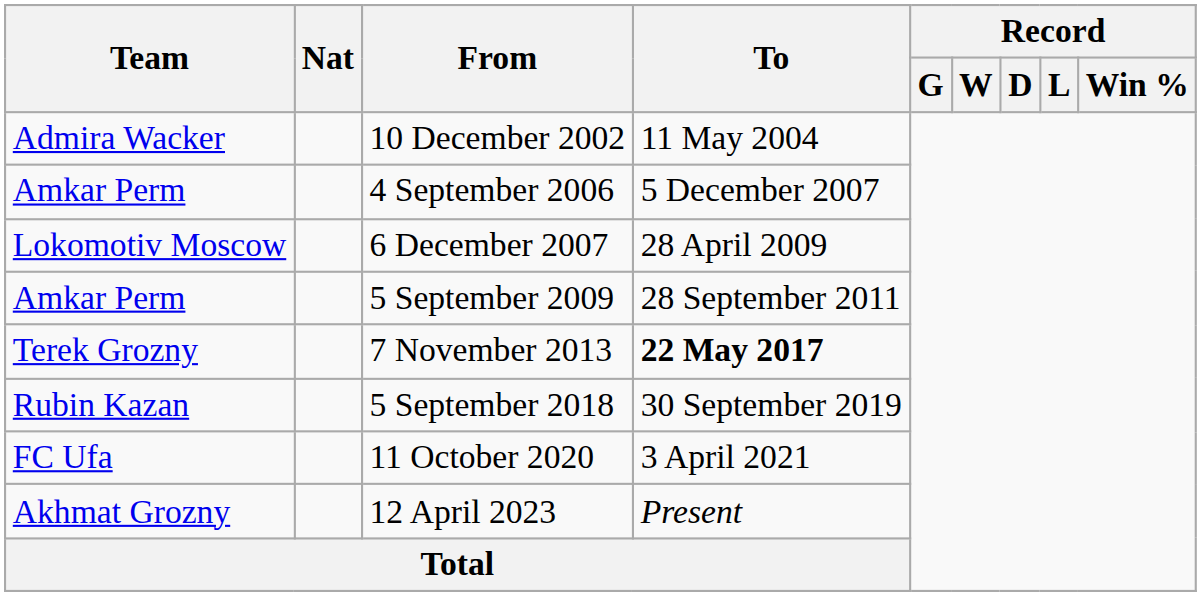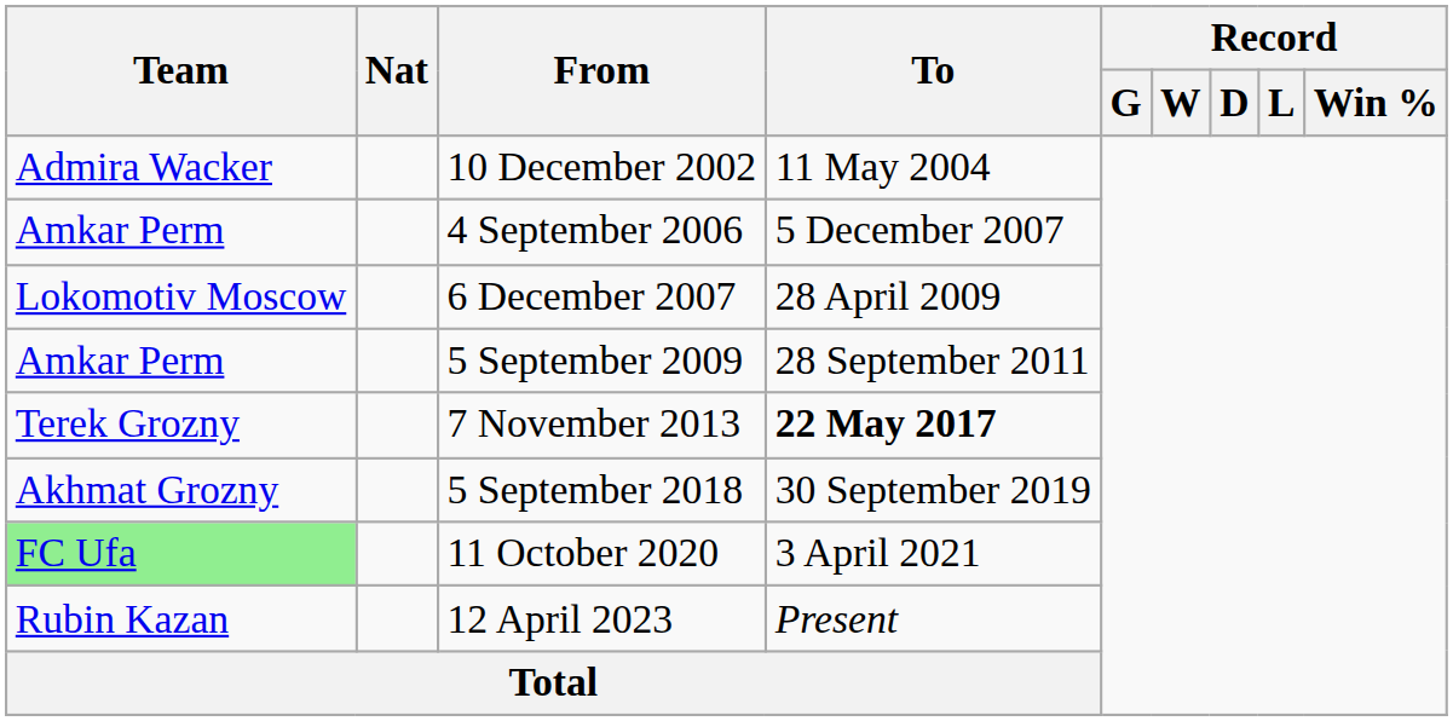 <table class="wikitable" style="text-align: center">
 <tr>
 <th rowspan="2">Team</th>
 <th rowspan="2">Nat</th>
 <th rowspan="2">From</th>
 <th rowspan="2">To</th>
 <th colspan="5">Record</th>
 </tr>
 <tr>
 <th>G</th>
 <th>W</th>
 <th>D</th>
 <th>L</th>
 <th>Win %</th>
 </tr>
 <tr>
 <td align=left><a href='#'>Admira Wacker</a></td>
 <td></td>
 <td align=left>10 December 2002</td>
 <td align=left>11 May 2004<br></td>
 </tr>
 <tr>
 <td align=left><a href='#'>Amkar Perm</a></td>
 <td></td>
 <td align=left>4 September 2006</td>
 <td align=left>5 December 2007<br></td>
 </tr>
 <tr>
 <td align=left><a href='#'>Lokomotiv Moscow</a></td>
 <td></td>
 <td align=left>6 December 2007</td>
 <td align=left>28 April 2009<br></td>
 </tr>
 <tr>
 <td align=left><a href='#'>Amkar Perm</a></td>
 <td></td>
 <td align=left>5 September 2009</td>
 <td align=left>28 September 2011<br></td>
 </tr>
 <tr>
 <td align=left><a href='#'>Terek Grozny</a></td>
 <td></td>
 <td align=left>7 November 2013</td>
 <td align=left><strong>22 May 2017<br></strong></td>
 </tr>
 <tr>
-<td align=left><a href='#'>Rubin Kazan</a></td>
+<td align=left><a href='#'>Akhmat Grozny</a></td>
 <td></td>
 <td align=left>5 September 2018</td>
 <td align=left>30 September 2019<br></td>
 </tr>
 <tr>
-<td align=left><a href='#'>FC Ufa</a></td>
+<td align=left style="background: lightgreen;"><a href='#'>FC Ufa</a></td>
 <td></td>
 <td align=left>11 October 2020</td>
 <td align=left>3 April 2021<br></td>
 </tr>
 <tr>
-<td align=left><a href='#'>Akhmat Grozny</a></td>
+<td align=left><a href='#'>Rubin Kazan</a></td>
 <td></td>
 <td align=left>12 April 2023</td>
 <td align=left><em>Present</em><br></td>
 </tr>
 <tr>
 <th colspan="4">Total<br></th>
 </tr>
 </table>
